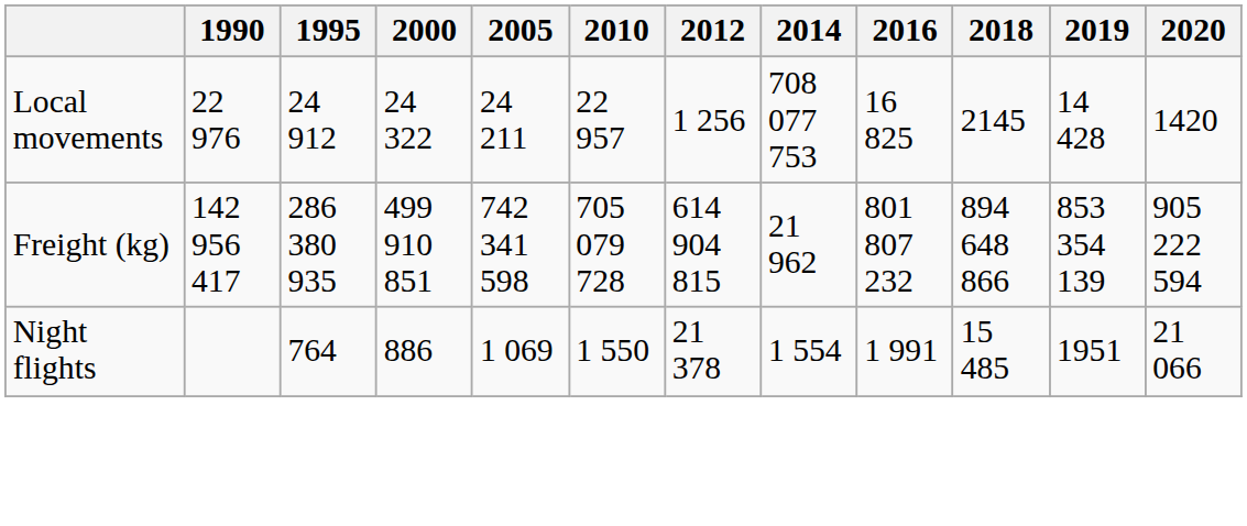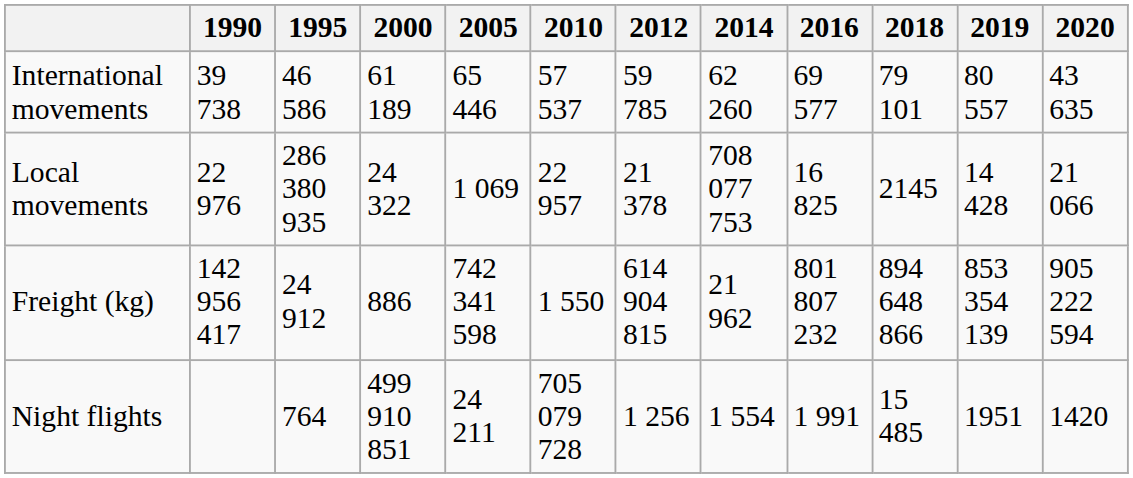 <table class="wikitable">
 <tr>
 <th></th>
 <th>1990</th>
 <th>1995</th>
 <th>2000</th>
 <th>2005</th>
 <th>2010</th>
 <th>2012</th>
 <th>2014</th>
 <th>2016</th>
 <th>2018</th>
 <th>2019</th>
 <th>2020</th>
 </tr>
 <tr>
+<td>International movements</td>
+<td>39 738</td>
+<td>46 586</td>
+<td>61 189</td>
+<td>65 446</td>
+<td>57 537</td>
+<td>59 785</td>
+<td>62 260</td>
+<td>69 577</td>
+<td>79 101</td>
+<td>80 557</td>
+<td>43 635</td>
+</tr>
+<tr>
 <td>Local movements</td>
 <td>22 976</td>
-<td>24 912</td>
+<td>286 380 935</td>
 <td>24 322</td>
-<td>24 211</td>
+<td>1 069</td>
 <td>22 957</td>
-<td>1 256</td>
+<td>21 378</td>
 <td>708 077 753</td>
 <td>16 825</td>
 <td>2145</td>
 <td>14 428</td>
-<td>1420</td>
+<td>21 066</td>
 </tr>
 <tr>
 <td>Freight (kg)</td>
 <td>142 956 417</td>
-<td>286 380 935</td>
-<td>499 910 851</td>
+<td>24 912</td>
+<td>886</td>
 <td>742 341 598</td>
-<td>705 079 728</td>
+<td>1 550</td>
 <td>614 904 815</td>
 <td>21 962</td>
 <td>801 807 232</td>
 <td>894 648 866</td>
 <td>853 354 139</td>
 <td>905 222 594</td>
 </tr>
 <tr>
 <td>Night flights</td>
 <td></td>
 <td>764</td>
-<td>886</td>
-<td>1 069</td>
-<td>1 550</td>
-<td>21 378</td>
+<td>499 910 851</td>
+<td>24 211</td>
+<td>705 079 728</td>
+<td>1 256</td>
 <td>1 554</td>
 <td>1 991</td>
 <td>15 485</td>
 <td>1951</td>
-<td>21 066</td>
+<td>1420</td>
 </tr>
 </table>
